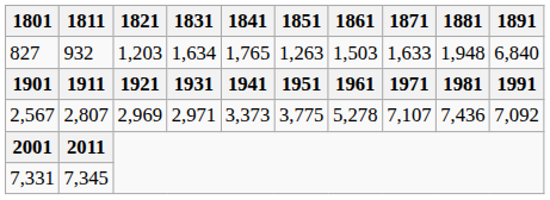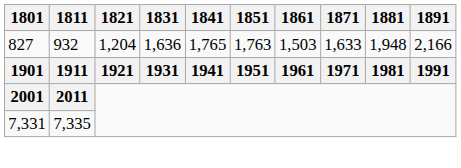 <table class=wikitable>
 <tr>
 <th style="text-align: center; font-weight: bold;">1801</th>
 <th>1811</th>
 <th>1821</th>
 <th>1831</th>
 <th>1841</th>
 <th>1851</th>
 <th>1861</th>
 <th>1871</th>
 <th>1881</th>
 <th>1891</th>
 </tr>
 <tr>
 <td>827</td>
 <td>932</td>
-<td>1,203</td>
-<td>1,634</td>
+<td>1,204</td>
+<td>1,636</td>
 <td>1,765</td>
-<td>1,263</td>
+<td>1,763</td>
 <td>1,503</td>
 <td>1,633</td>
 <td>1,948</td>
-<td>6,840</td>
+<td>2,166</td>
 </tr>
 <tr>
 <th style="text-align: center; font-weight: bold;">1901</th>
 <th>1911</th>
 <th>1921</th>
 <th>1931</th>
 <th>1941</th>
 <th>1951</th>
 <th>1961</th>
 <th>1971</th>
 <th>1981</th>
 <th>1991</th>
 </tr>
 <tr>
-<td>2,567</td>
-<td>2,807</td>
-<td>2,969</td>
-<td>2,971</td>
-<td>3,373</td>
-<td>3,775</td>
-<td>5,278</td>
-<td>7,107</td>
-<td>7,436</td>
-<td>7,092</td>
-</tr>
-<tr>
 <th style="text-align: center; font-weight: bold;">2001</th>
 <th>2011</th>
 </tr>
 <tr>
 <td>7,331</td>
-<td>7,345</td>
+<td>7,335</td>
 </tr>
 </table>
